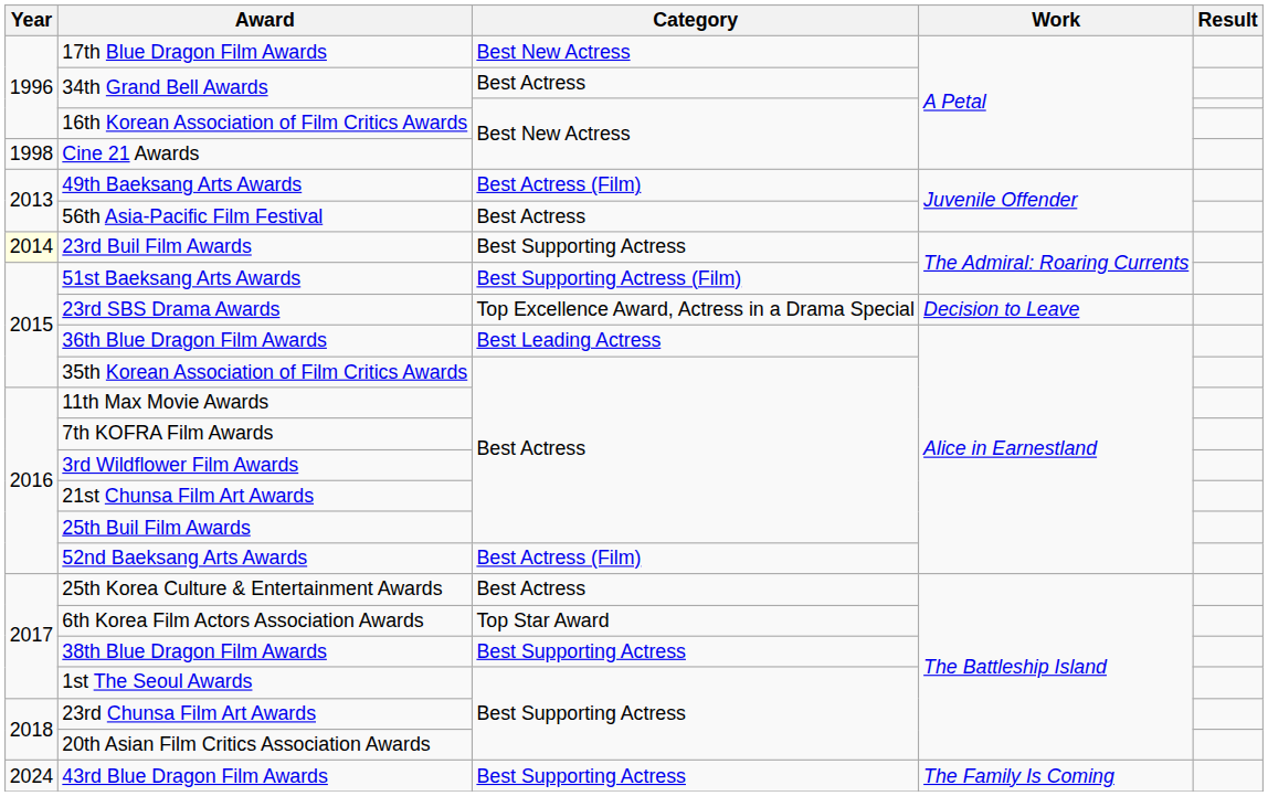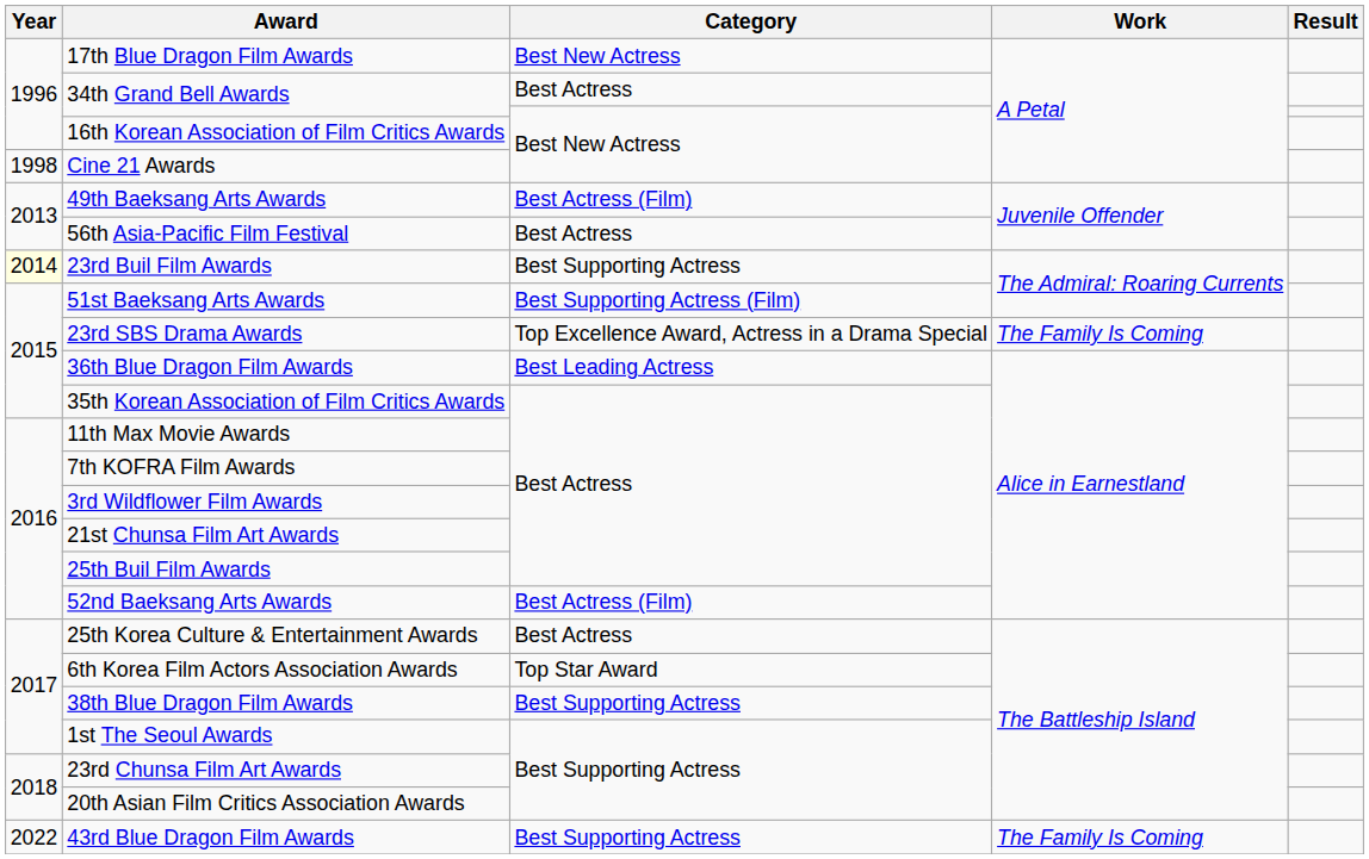 <table class="wikitable sortable">
 <tr>
 <th>Year</th>
 <th>Award</th>
 <th>Category</th>
 <th>Work</th>
 <th>Result</th>
 </tr>
 <tr>
 <td rowspan="4">1996</td>
 <td>17th <a href='#'>Blue Dragon Film Awards</a></td>
 <td><a href='#'>Best New Actress</a></td>
 <td rowspan="5"><em><a href='#'>A Petal</a></em></td>
 <td></td>
 </tr>
 <tr>
 <td rowspan="2">34th <a href='#'>Grand Bell Awards</a></td>
 <td>Best Actress</td>
 <td></td>
 </tr>
 <tr>
 <td rowspan="3">Best New Actress</td>
 <td></td>
 </tr>
 <tr>
 <td>16th <a href='#'>Korean Association of Film Critics Awards</a></td>
 <td></td>
 </tr>
 <tr>
 <td>1998</td>
 <td><a href='#'>Cine 21</a> Awards</td>
 <td></td>
 </tr>
 <tr>
 <td rowspan="2">2013</td>
 <td><a href='#'>49th Baeksang Arts Awards</a></td>
 <td><a href='#'>Best Actress (Film)</a></td>
 <td rowspan="2"><em><a href='#'>Juvenile Offender</a></em></td>
 <td></td>
 </tr>
 <tr>
 <td>56th <a href='#'>Asia-Pacific Film Festival</a></td>
 <td>Best Actress</td>
 <td></td>
 </tr>
 <tr>
 <td style="background: lightyellow;">2014</td>
 <td><a href='#'>23rd Buil Film Awards</a></td>
 <td>Best Supporting Actress</td>
 <td rowspan="2"><em><a href='#'>The Admiral: Roaring Currents</a></em></td>
 <td></td>
 </tr>
 <tr>
 <td rowspan="4">2015</td>
 <td><a href='#'>51st Baeksang Arts Awards</a></td>
 <td><a href='#'>Best Supporting Actress (Film)</a></td>
 <td></td>
 </tr>
 <tr>
 <td><a href='#'>23rd SBS Drama Awards</a></td>
 <td>Top Excellence Award, Actress in a Drama Special</td>
-<td><em><a href='#'>Decision to Leave</a></em></td>
+<td><em><a href='#'>The Family Is Coming</a></em></td>
 <td></td>
 </tr>
 <tr>
 <td><a href='#'>36th Blue Dragon Film Awards</a></td>
 <td><a href='#'>Best Leading Actress</a></td>
 <td rowspan="8"><em><a href='#'>Alice in Earnestland</a></em></td>
 <td></td>
 </tr>
 <tr>
 <td>35th <a href='#'>Korean Association of Film Critics Awards</a></td>
 <td rowspan="6">Best Actress</td>
 <td></td>
 </tr>
 <tr>
 <td rowspan="6">2016</td>
 <td>11th Max Movie Awards</td>
 <td></td>
 </tr>
 <tr>
 <td>7th KOFRA Film Awards</td>
 <td></td>
 </tr>
 <tr>
 <td><a href='#'>3rd Wildflower Film Awards</a></td>
 <td></td>
 </tr>
 <tr>
 <td>21st <a href='#'>Chunsa Film Art Awards</a></td>
 <td></td>
 </tr>
 <tr>
 <td><a href='#'>25th Buil Film Awards</a></td>
 <td></td>
 </tr>
 <tr>
 <td><a href='#'>52nd Baeksang Arts Awards</a></td>
 <td><a href='#'>Best Actress (Film)</a></td>
 <td></td>
 </tr>
 <tr>
 <td rowspan="4">2017</td>
 <td>25th Korea Culture & Entertainment Awards</td>
 <td>Best Actress</td>
 <td rowspan="6"><em><a href='#'>The Battleship Island</a></em></td>
 <td></td>
 </tr>
 <tr>
 <td>6th Korea Film Actors Association Awards</td>
 <td>Top Star Award</td>
 <td></td>
 </tr>
 <tr>
 <td><a href='#'>38th Blue Dragon Film Awards</a></td>
 <td><a href='#'>Best Supporting Actress</a></td>
 <td></td>
 </tr>
 <tr>
 <td>1st <a href='#'>The Seoul Awards</a></td>
 <td rowspan="3">Best Supporting Actress</td>
 <td></td>
 </tr>
 <tr>
 <td rowspan="2">2018</td>
 <td>23rd <a href='#'>Chunsa Film Art Awards</a></td>
 <td></td>
 </tr>
 <tr>
 <td>20th Asian Film Critics Association Awards</td>
 <td></td>
 </tr>
 <tr>
-<td>2024</td>
+<td>2022</td>
 <td><a href='#'>43rd Blue Dragon Film Awards</a></td>
 <td><a href='#'>Best Supporting Actress</a></td>
 <td><em><a href='#'>The Family Is Coming</a></em></td>
 <td></td>
 </tr>
 <tr>
 </tr>
 </table>
